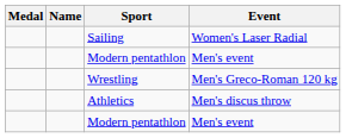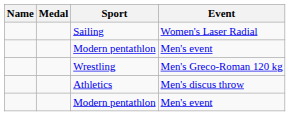 <table class="wikitable sortable" style="font-size: 95%">
 <tr>
+<th>Name</th>
 <th>Medal</th>
-<th>Name</th>
 <th>Sport</th>
 <th>Event</th>
 </tr>
 <tr>
 <td></td>
 <td></td>
 <td><a href='#'>Sailing</a></td>
 <td><a href='#'>Women's Laser Radial</a></td>
 </tr>
 <tr>
 <td></td>
 <td></td>
 <td><a href='#'>Modern pentathlon</a></td>
 <td><a href='#'>Men's event</a></td>
 </tr>
 <tr>
 <td></td>
 <td></td>
 <td><a href='#'>Wrestling</a></td>
 <td><a href='#'>Men's Greco-Roman 120 kg</a></td>
 </tr>
 <tr>
 <td></td>
 <td></td>
 <td><a href='#'>Athletics</a></td>
 <td><a href='#'>Men's discus throw</a></td>
 </tr>
 <tr>
 <td></td>
 <td></td>
 <td><a href='#'>Modern pentathlon</a></td>
 <td><a href='#'>Men's event</a></td>
 </tr>
 </table>
